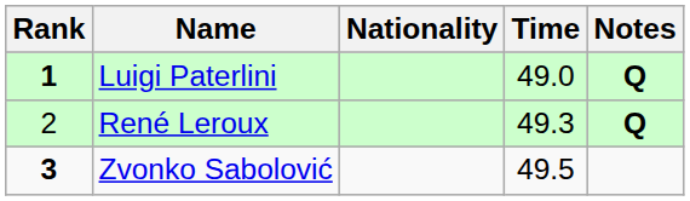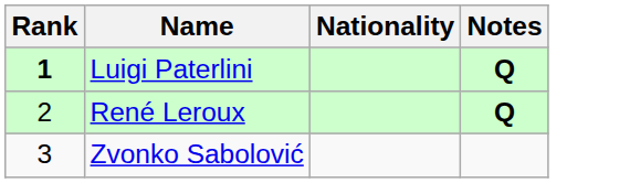 <table class="wikitable sortable" style="text-align:center">
 <tr>
 <th>Rank</th>
 <th>Name</th>
 <th>Nationality</th>
-<th>Time</th>
 <th>Notes</th>
 </tr>
 <tr bgcolor=ccffcc>
 <td><strong>1</strong></td>
 <td align=left><a href='#'>Luigi Paterlini</a></td>
 <td align=left></td>
-<td>49.0</td>
 <td><strong>Q</strong></td>
 </tr>
 <tr bgcolor=ccffcc>
 <td>2</td>
 <td align=left><a href='#'>René Leroux</a></td>
 <td align=left></td>
-<td>49.3</td>
 <td><strong>Q</strong></td>
 </tr>
 <tr>
-<td><strong>3</strong></td>
+<td>3</td>
 <td align=left><a href='#'>Zvonko Sabolović</a></td>
 <td align=left></td>
-<td>49.5</td>
 <td></td>
 </tr>
 </table>
